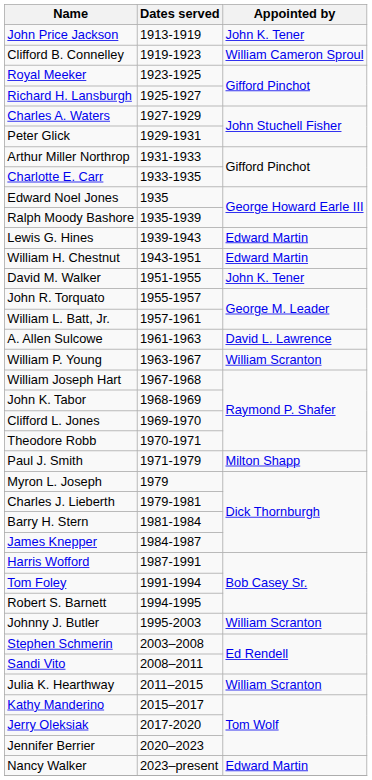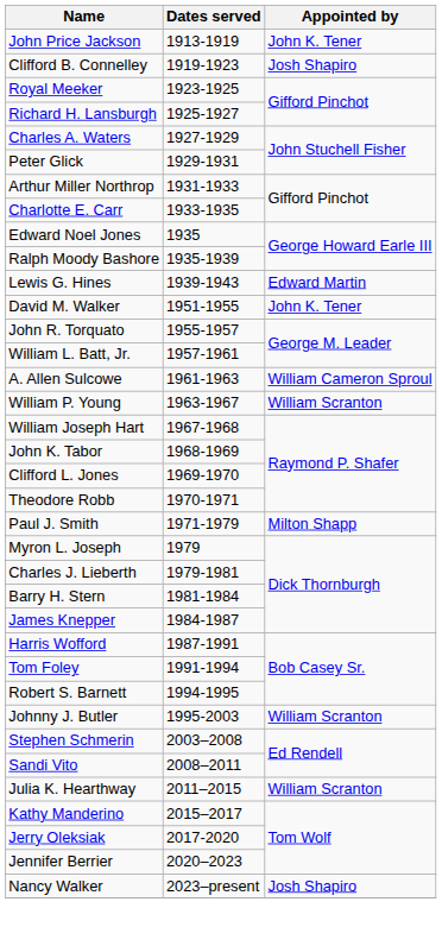 <table class="wikitable">
 <tr>
 <th>Name</th>
 <th>Dates served</th>
 <th>Appointed by</th>
 </tr>
 <tr>
 <td><a href='#'>John Price Jackson</a></td>
 <td>1913-1919</td>
 <td rowspan="1"><a href='#'>John K. Tener</a></td>
 </tr>
 <tr>
 <td>Clifford B. Connelley</td>
 <td>1919-1923</td>
-<td rowspan="1"><a href='#'>William Cameron Sproul</a></td>
+<td rowspan="1"><a href='#'>Josh Shapiro</a></td>
 </tr>
 <tr>
 <td><a href='#'>Royal Meeker</a></td>
 <td>1923-1925</td>
 <td rowspan="2"><a href='#'>Gifford Pinchot</a></td>
 </tr>
 <tr>
 <td><a href='#'>Richard H. Lansburgh</a></td>
 <td>1925-1927</td>
 </tr>
 <tr>
 <td><a href='#'>Charles A. Waters</a></td>
 <td>1927-1929</td>
 <td rowspan="2"><a href='#'>John Stuchell Fisher</a></td>
 </tr>
 <tr>
 <td>Peter Glick</td>
 <td>1929-1931</td>
 </tr>
 <tr>
 <td>Arthur Miller Northrop</td>
 <td>1931-1933</td>
 <td rowspan="2">Gifford Pinchot</td>
 </tr>
 <tr>
 <td><a href='#'>Charlotte E. Carr</a></td>
 <td>1933-1935</td>
 </tr>
 <tr>
 <td>Edward Noel Jones</td>
 <td>1935</td>
 <td rowspan="2"><a href='#'>George Howard Earle III</a></td>
 </tr>
 <tr>
 <td>Ralph Moody Bashore</td>
 <td>1935-1939</td>
 </tr>
 <tr>
 <td>Lewis G. Hines</td>
 <td>1939-1943</td>
 <td rowspan="1"><a href='#'>Edward Martin</a></td>
 </tr>
 <tr>
-<td>William H. Chestnut</td>
-<td>1943-1951</td>
-<td rowspan="1"><a href='#'>Edward Martin</a></td>
-</tr>
-<tr>
 <td>David M. Walker</td>
 <td>1951-1955</td>
 <td rowspan="1"><a href='#'>John K. Tener</a></td>
 </tr>
 <tr>
 <td>John R. Torquato</td>
 <td>1955-1957</td>
 <td rowspan="2"><a href='#'>George M. Leader</a></td>
 </tr>
 <tr>
 <td>William L. Batt, Jr.</td>
 <td>1957-1961</td>
 </tr>
 <tr>
 <td>A. Allen Sulcowe</td>
 <td>1961-1963</td>
-<td rowspan="1"><a href='#'>David L. Lawrence</a></td>
+<td rowspan="1"><a href='#'>William Cameron Sproul</a></td>
 </tr>
 <tr>
 <td>William P. Young</td>
 <td>1963-1967</td>
 <td rowspan="1"><a href='#'>William Scranton</a></td>
 </tr>
 <tr>
 <td>William Joseph Hart</td>
 <td>1967-1968</td>
 <td rowspan="4"><a href='#'>Raymond P. Shafer</a></td>
 </tr>
 <tr>
 <td>John K. Tabor</td>
 <td>1968-1969</td>
 </tr>
 <tr>
 <td>Clifford L. Jones</td>
 <td>1969-1970</td>
 </tr>
 <tr>
 <td>Theodore Robb</td>
 <td>1970-1971</td>
 </tr>
 <tr>
 <td>Paul J. Smith</td>
 <td>1971-1979</td>
 <td rowspan="1"><a href='#'>Milton Shapp</a></td>
 </tr>
 <tr>
 <td>Myron L. Joseph</td>
 <td>1979</td>
 <td rowspan="4"><a href='#'>Dick Thornburgh</a></td>
 </tr>
 <tr>
 <td>Charles J. Lieberth</td>
 <td>1979-1981</td>
 </tr>
 <tr>
 <td>Barry H. Stern</td>
 <td>1981-1984</td>
 </tr>
 <tr>
 <td><a href='#'>James Knepper</a></td>
 <td>1984-1987</td>
 </tr>
 <tr>
 <td><a href='#'>Harris Wofford</a></td>
 <td>1987-1991</td>
 <td rowspan="3"><a href='#'>Bob Casey Sr.</a></td>
 </tr>
 <tr>
 <td><a href='#'>Tom Foley</a></td>
 <td>1991-1994</td>
 </tr>
 <tr>
 <td>Robert S. Barnett</td>
 <td>1994-1995</td>
 </tr>
 <tr>
 <td>Johnny J. Butler</td>
 <td>1995-2003</td>
 <td rowspan="1"><a href='#'>William Scranton</a></td>
 </tr>
 <tr>
 <td><a href='#'>Stephen Schmerin</a></td>
 <td>2003–2008</td>
 <td rowspan="2"><a href='#'>Ed Rendell</a></td>
 </tr>
 <tr>
 <td><a href='#'>Sandi Vito</a></td>
 <td>2008–2011</td>
 </tr>
 <tr>
 <td>Julia K. Hearthway</td>
 <td>2011–2015</td>
 <td rowspan="1"><a href='#'>William Scranton</a></td>
 </tr>
 <tr>
 <td><a href='#'>Kathy Manderino</a></td>
 <td>2015–2017</td>
 <td rowspan="3"><a href='#'>Tom Wolf</a></td>
 </tr>
 <tr>
 <td><a href='#'>Jerry Oleksiak</a></td>
 <td>2017-2020</td>
 </tr>
 <tr>
 <td>Jennifer Berrier</td>
 <td>2020–2023</td>
 </tr>
 <tr>
 <td>Nancy Walker</td>
 <td>2023–present</td>
-<td rowspan="1"><a href='#'>Edward Martin</a></td>
+<td rowspan="1"><a href='#'>Josh Shapiro</a></td>
 </tr>
 <tr>
 </tr>
 </table>
